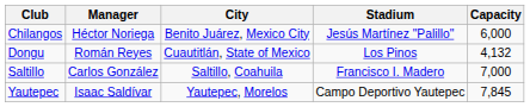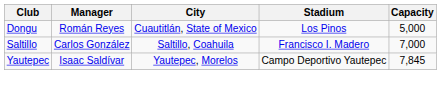 <table class="wikitable sortable" style="text-align: center;">
 <tr>
 <th>Club</th>
 <th>Manager</th>
 <th>City</th>
 <th>Stadium</th>
 <th>Capacity</th>
 </tr>
 <tr>
-<td align="left"><a href='#'>Chilangos</a></td>
-<td> <a href='#'>Héctor Noriega</a></td>
-<td><a href='#'>Benito Juárez</a>, <a href='#'>Mexico City</a></td>
-<td><a href='#'>Jesús Martínez "Palillo"</a></td>
-<td>6,000</td>
-</tr>
-<tr>
 <td align="left"><a href='#'>Dongu</a></td>
 <td> <a href='#'>Román Reyes</a></td>
 <td><a href='#'>Cuautitlán</a>, <a href='#'>State of Mexico</a></td>
 <td><a href='#'>Los Pinos</a></td>
-<td>4,132</td>
+<td>5,000</td>
 </tr>
 <tr>
 <td align="left"><a href='#'>Saltillo</a></td>
 <td> <a href='#'>Carlos González</a></td>
 <td><a href='#'>Saltillo</a>, <a href='#'>Coahuila</a></td>
 <td><a href='#'>Francisco I. Madero</a></td>
 <td>7,000</td>
 </tr>
 <tr>
 <td align="left"><a href='#'>Yautepec</a></td>
 <td> <a href='#'>Isaac Saldívar</a></td>
 <td><a href='#'>Yautepec</a>, <a href='#'>Morelos</a></td>
 <td>Campo Deportivo Yautepec</td>
 <td>7,845</td>
 </tr>
 </table>
